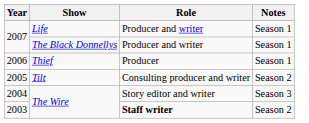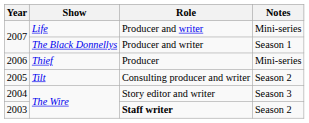 <table class="wikitable">
 <tr style="background:#ccc; text-align:center;">
 <th>Year</th>
 <th>Show</th>
 <th>Role</th>
 <th>Notes</th>
 </tr>
 <tr>
 <td rowspan=2>2007</td>
 <td><em><a href='#'>Life</a></em></td>
 <td>Producer and <a href='#'>writer</a></td>
-<td>Season 1</td>
+<td>Mini-series</td>
 </tr>
 <tr>
 <td><em><a href='#'>The Black Donnellys</a></em></td>
 <td>Producer and writer</td>
 <td>Season 1</td>
 </tr>
 <tr>
 <td>2006</td>
 <td><em><a href='#'>Thief</a></em></td>
 <td>Producer</td>
-<td>Season 1</td>
+<td>Mini-series</td>
 </tr>
 <tr>
 <td>2005</td>
 <td><em><a href='#'>Tilt</a></em></td>
 <td>Consulting producer and writer</td>
 <td>Season 2</td>
 </tr>
 <tr>
 <td>2004</td>
 <td rowspan=2><em><a href='#'>The Wire</a></em></td>
 <td>Story editor and writer</td>
 <td>Season 3</td>
 </tr>
 <tr>
 <td>2003</td>
 <td><strong>Staff writer</strong></td>
 <td>Season 2</td>
 </tr>
 </table>
